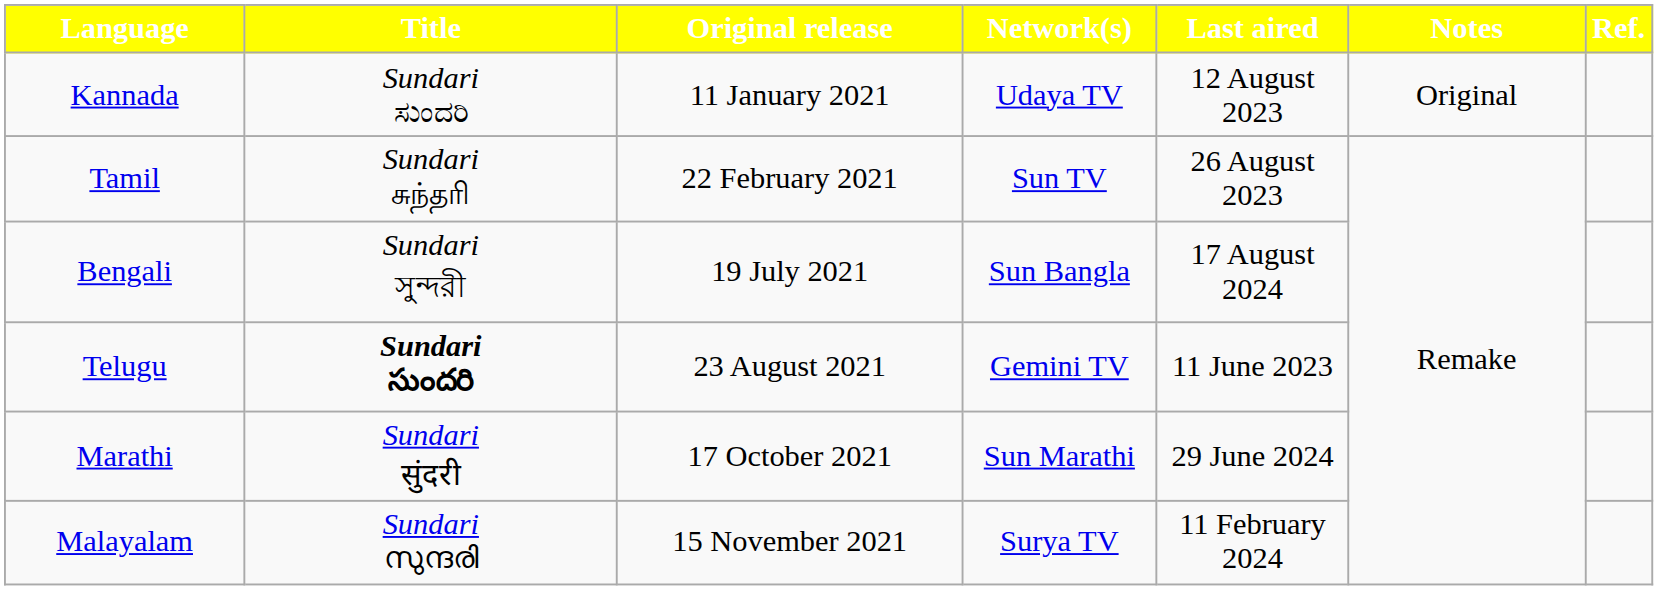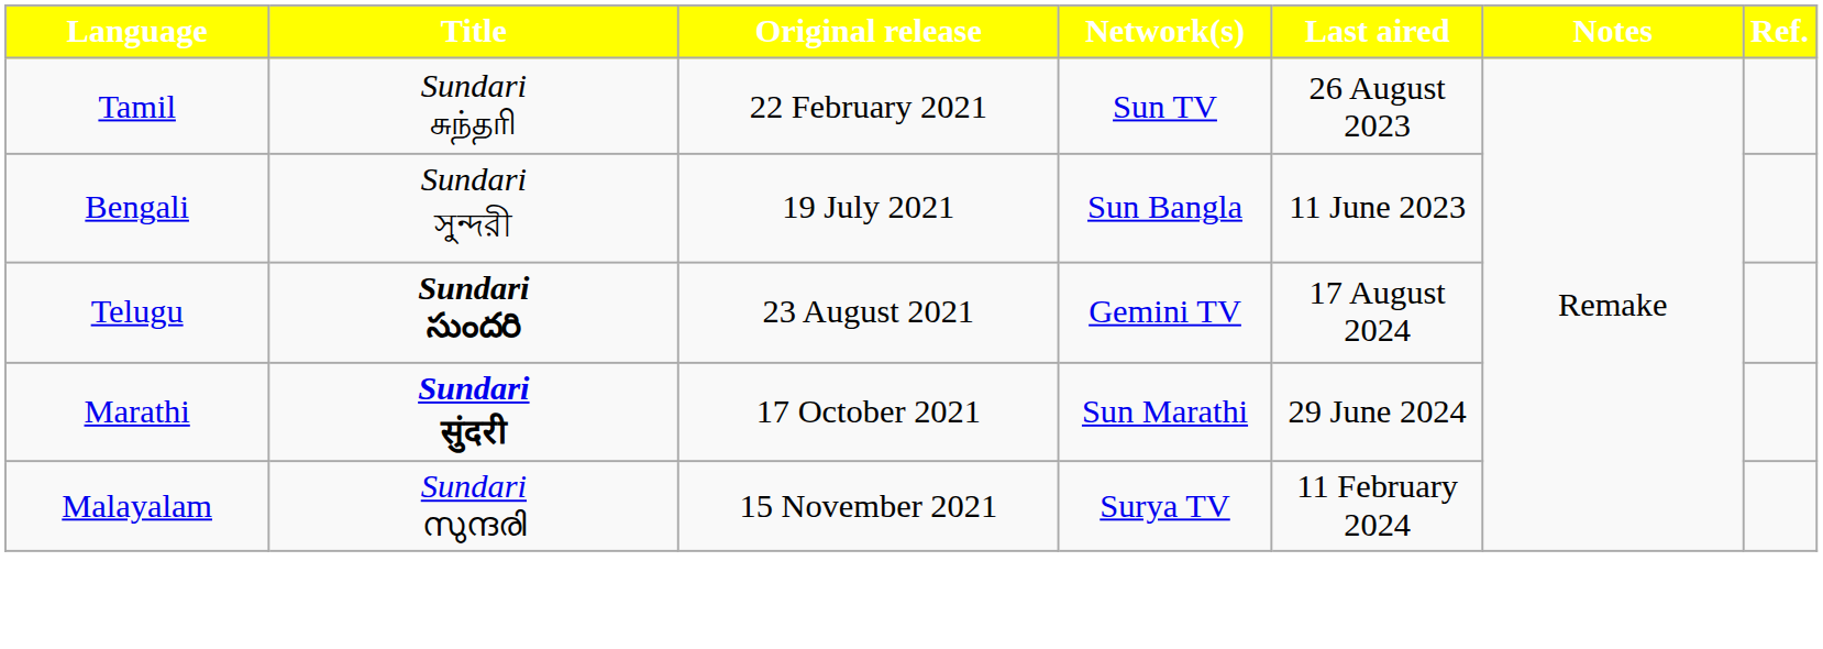 <table class="wikitable" style="text-align:center;">
 <tr style="color:white">
 <th style="background:Yellow; width:15%;">Language</th>
 <th style="background:Yellow; width:24%;">Title</th>
 <th style="background:Yellow; width:22%;">Original release</th>
 <th style="background:Yellow; width:12%;">Network(s)</th>
 <th style="background:Yellow; width:12%;">Last aired</th>
 <th style="background:Yellow; width:42%;">Notes</th>
 <th style="background:Yellow; width:42%;">Ref.</th>
-</tr>
-<tr>
-<td><a href='#'>Kannada</a></td>
-<td><em>Sundari</em> <br> ಸುಂದರಿ</td>
-<td>11 January 2021</td>
-<td><a href='#'>Udaya TV</a></td>
-<td>12 August 2023</td>
-<td>Original</td>
-<td></td>
 </tr>
 <tr>
 <td><a href='#'>Tamil</a></td>
 <td><em>Sundari</em> <br> சுந்தரி</td>
 <td>22 February 2021</td>
 <td><a href='#'>Sun TV</a></td>
 <td>26 August 2023</td>
 <td rowspan="5">Remake</td>
 <td></td>
 </tr>
 <tr>
 <td><a href='#'>Bengali</a></td>
 <td><em>Sundari</em> <br> সুন্দরী</td>
 <td>19 July 2021</td>
 <td><a href='#'>Sun Bangla</a></td>
-<td>17 August 2024</td>
+<td>11 June 2023</td>
 <td></td>
 </tr>
 <tr>
 <td><a href='#'>Telugu</a></td>
 <td><strong><em>Sundari</em> <br> సుందరి</strong></td>
 <td>23 August 2021</td>
 <td><a href='#'>Gemini TV</a></td>
-<td>11 June 2023</td>
+<td>17 August 2024</td>
 <td></td>
 </tr>
 <tr>
 <td><a href='#'>Marathi</a></td>
-<td><em><a href='#'>Sundari</a></em> <br> सुंदरी</td>
+<td><strong><em><a href='#'>Sundari</a></em> <br> सुंदरी</strong></td>
 <td>17 October 2021</td>
 <td><a href='#'>Sun Marathi</a></td>
 <td>29 June 2024</td>
 <td></td>
 </tr>
 <tr>
 <td><a href='#'>Malayalam</a></td>
 <td><em><a href='#'>Sundari</a></em> <br> സുന്ദരി</td>
 <td>15 November 2021</td>
 <td><a href='#'>Surya TV</a></td>
 <td>11 February 2024</td>
 <td></td>
 </tr>
 </table>
